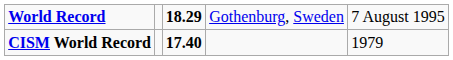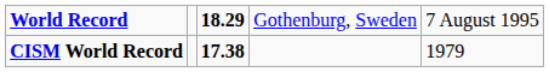 <table class="wikitable">
 <tr>
 <td><strong><a href='#'>World Record</a></strong></td>
 <td></td>
 <td><strong>18.29</strong></td>
 <td><a href='#'>Gothenburg</a>, <a href='#'>Sweden</a></td>
 <td>7 August 1995</td>
 </tr>
 <tr>
 <td><strong><a href='#'>CISM</a> World Record</strong></td>
 <td></td>
-<td><strong>17.40</strong></td>
+<td><strong>17.38</strong></td>
 <td></td>
 <td>1979</td>
 </tr>
 </table>
